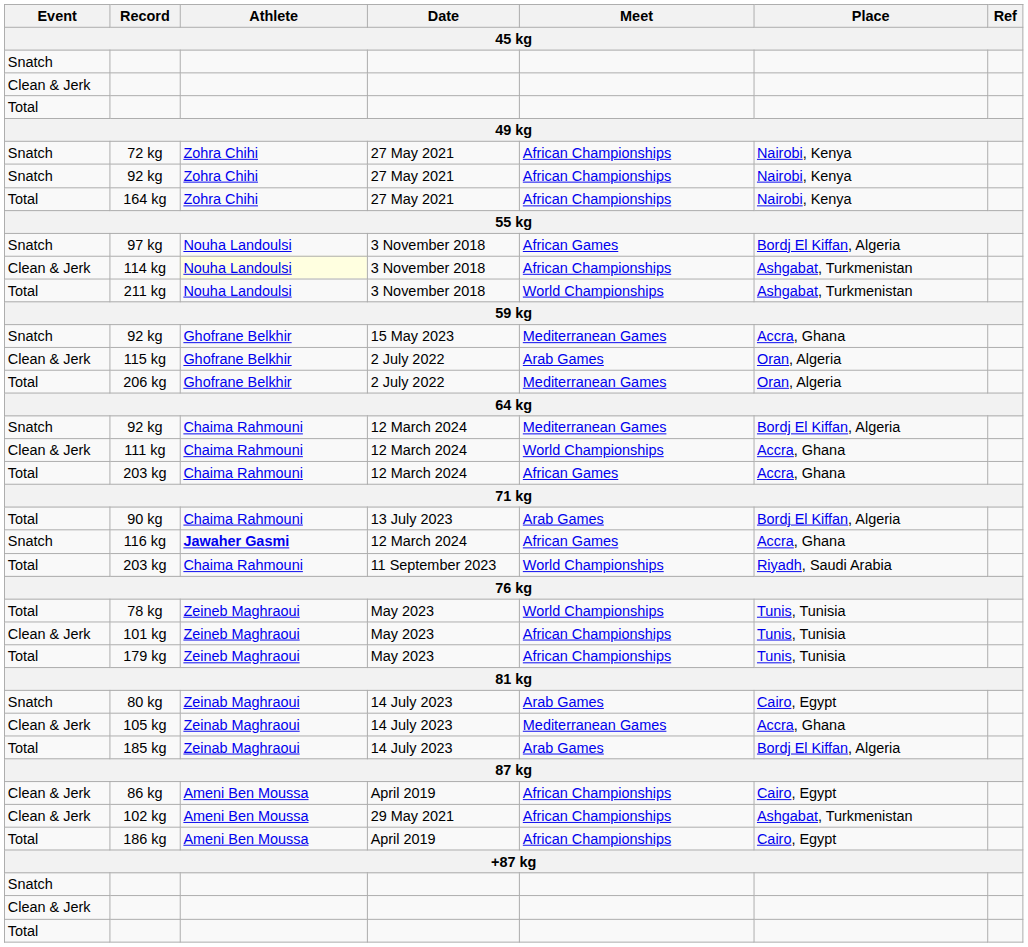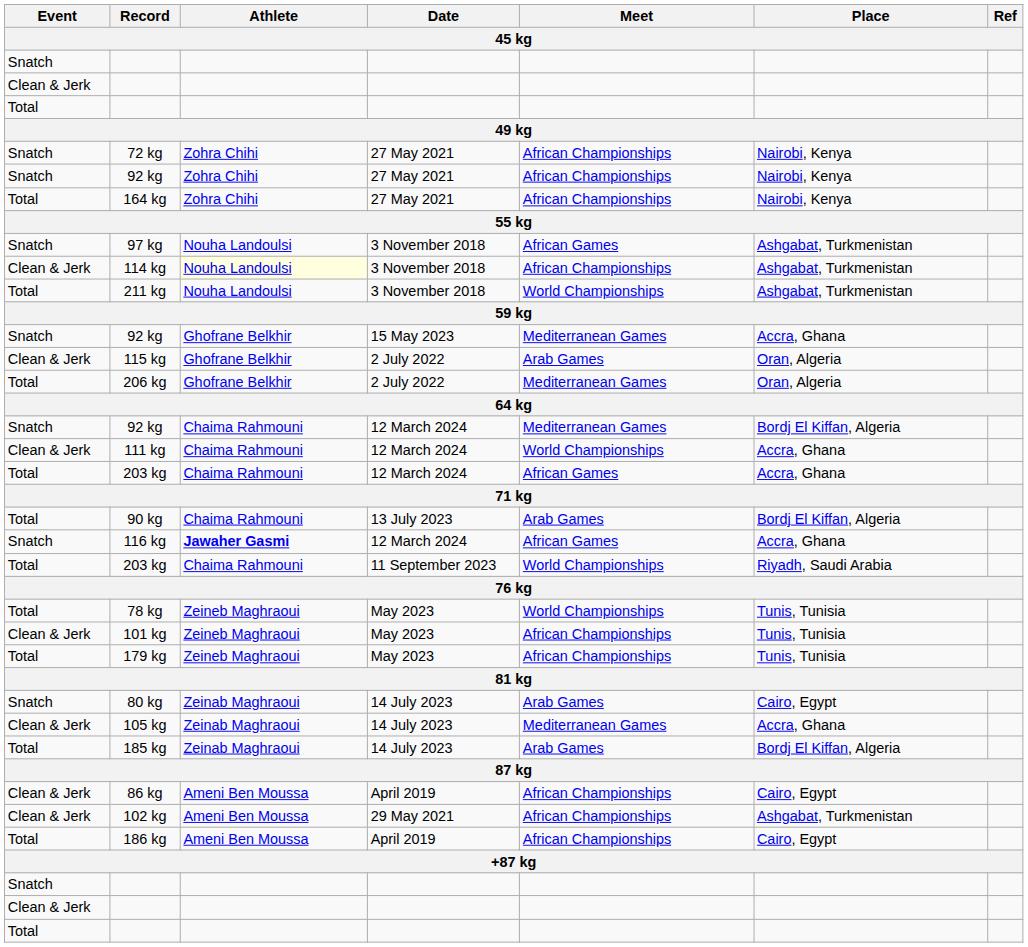 <table class="wikitable" style="font-size:95%;">
 <tr>
 <th width=9%>Event</th>
 <th width=6%>Record</th>
 <th width=16%>Athlete</th>
 <th width=13%>Date</th>
 <th width=20%>Meet</th>
 <th width=20%>Place</th>
 <th width=3%>Ref</th>
 </tr>
 <tr bgcolor="#DDDDDD">
 <th colspan="7">45 kg</th>
 </tr>
 <tr>
 <td>Snatch</td>
 <td align="center"></td>
 <td></td>
 <td></td>
 <td></td>
 <td></td>
 <td></td>
 </tr>
 <tr>
 <td>Clean & Jerk</td>
 <td align="center"></td>
 <td></td>
 <td></td>
 <td></td>
 <td></td>
 <td></td>
 </tr>
 <tr>
 <td>Total</td>
 <td align="center"></td>
 <td></td>
 <td></td>
 <td></td>
 <td></td>
 <td></td>
 </tr>
 <tr bgcolor="#DDDDDD">
 <th colspan="7">49 kg</th>
 </tr>
 <tr>
 <td>Snatch</td>
 <td align="center">72 kg</td>
 <td><a href='#'>Zohra Chihi</a></td>
 <td>27 May 2021</td>
 <td><a href='#'>African Championships</a></td>
 <td><a href='#'>Nairobi</a>, Kenya</td>
 <td></td>
 </tr>
 <tr>
 <td>Snatch</td>
 <td align="center">92 kg</td>
 <td><a href='#'>Zohra Chihi</a></td>
 <td>27 May 2021</td>
 <td><a href='#'>African Championships</a></td>
 <td><a href='#'>Nairobi</a>, Kenya</td>
 <td></td>
 </tr>
 <tr>
 <td>Total</td>
 <td align="center">164 kg</td>
 <td><a href='#'>Zohra Chihi</a></td>
 <td>27 May 2021</td>
 <td><a href='#'>African Championships</a></td>
 <td><a href='#'>Nairobi</a>, Kenya</td>
 <td></td>
 </tr>
 <tr bgcolor="#DDDDDD">
 <th colspan="7">55 kg</th>
 </tr>
 <tr>
 <td>Snatch</td>
 <td align="center">97 kg</td>
 <td><a href='#'>Nouha Landoulsi</a></td>
 <td>3 November 2018</td>
 <td><a href='#'>African Games</a></td>
-<td><a href='#'>Bordj El Kiffan</a>, Algeria</td>
+<td><a href='#'>Ashgabat</a>, Turkmenistan</td>
 <td></td>
 </tr>
 <tr>
 <td>Clean & Jerk</td>
 <td align="center">114 kg</td>
 <td style="background: lightyellow;"><a href='#'>Nouha Landoulsi</a></td>
 <td>3 November 2018</td>
 <td><a href='#'>African Championships</a></td>
 <td><a href='#'>Ashgabat</a>, Turkmenistan</td>
 <td></td>
 </tr>
 <tr>
 <td>Total</td>
 <td align="center">211 kg</td>
 <td><a href='#'>Nouha Landoulsi</a></td>
 <td>3 November 2018</td>
 <td><a href='#'>World Championships</a></td>
 <td><a href='#'>Ashgabat</a>, Turkmenistan</td>
 <td></td>
 </tr>
 <tr bgcolor="#DDDDDD">
 <th colspan="7">59 kg</th>
 </tr>
 <tr>
 <td>Snatch</td>
 <td align="center">92 kg</td>
 <td><a href='#'>Ghofrane Belkhir</a></td>
 <td>15 May 2023</td>
 <td><a href='#'>Mediterranean Games</a></td>
 <td><a href='#'>Accra</a>, Ghana</td>
 <td></td>
 </tr>
 <tr>
 <td>Clean & Jerk</td>
 <td align="center">115 kg</td>
 <td><a href='#'>Ghofrane Belkhir</a></td>
 <td>2 July 2022</td>
 <td><a href='#'>Arab Games</a></td>
 <td><a href='#'>Oran</a>, Algeria</td>
 <td></td>
 </tr>
 <tr>
 <td>Total</td>
 <td align="center">206 kg</td>
 <td><a href='#'>Ghofrane Belkhir</a></td>
 <td>2 July 2022</td>
 <td><a href='#'>Mediterranean Games</a></td>
 <td><a href='#'>Oran</a>, Algeria</td>
 <td></td>
 </tr>
 <tr bgcolor="#DDDDDD">
 <th colspan="7">64 kg</th>
 </tr>
 <tr>
 <td>Snatch</td>
 <td align="center">92 kg</td>
 <td><a href='#'>Chaima Rahmouni</a></td>
 <td>12 March 2024</td>
 <td><a href='#'>Mediterranean Games</a></td>
 <td><a href='#'>Bordj El Kiffan</a>, Algeria</td>
 <td></td>
 </tr>
 <tr>
 <td>Clean & Jerk</td>
 <td align="center">111 kg</td>
 <td><a href='#'>Chaima Rahmouni</a></td>
 <td>12 March 2024</td>
 <td><a href='#'>World Championships</a></td>
 <td><a href='#'>Accra</a>, Ghana</td>
 <td></td>
 </tr>
 <tr>
 <td>Total</td>
 <td align="center">203 kg</td>
 <td><a href='#'>Chaima Rahmouni</a></td>
 <td>12 March 2024</td>
 <td><a href='#'>African Games</a></td>
 <td><a href='#'>Accra</a>, Ghana</td>
 <td></td>
 </tr>
 <tr bgcolor="#DDDDDD">
 <th colspan="7">71 kg</th>
 </tr>
 <tr>
 <td>Total</td>
 <td align="center">90 kg</td>
 <td><a href='#'>Chaima Rahmouni</a></td>
 <td>13 July 2023</td>
 <td><a href='#'>Arab Games</a></td>
 <td><a href='#'>Bordj El Kiffan</a>, Algeria</td>
 <td></td>
 </tr>
 <tr>
 <td>Snatch</td>
 <td align="center">116 kg</td>
 <td><strong><a href='#'>Jawaher Gasmi</a></strong></td>
 <td>12 March 2024</td>
 <td><a href='#'>African Games</a></td>
 <td><a href='#'>Accra</a>, Ghana</td>
 <td></td>
 </tr>
 <tr>
 <td>Total</td>
 <td align="center">203 kg</td>
 <td><a href='#'>Chaima Rahmouni</a></td>
 <td>11 September 2023</td>
 <td><a href='#'>World Championships</a></td>
 <td><a href='#'>Riyadh</a>, Saudi Arabia</td>
 <td></td>
 </tr>
 <tr bgcolor="#DDDDDD">
 <th colspan="7">76 kg</th>
 </tr>
 <tr>
 <td>Total</td>
 <td align="center">78 kg</td>
 <td><a href='#'>Zeineb Maghraoui</a></td>
 <td>May 2023</td>
 <td><a href='#'>World Championships</a></td>
 <td><a href='#'>Tunis</a>, Tunisia</td>
 <td></td>
 </tr>
 <tr>
 <td>Clean & Jerk</td>
 <td align="center">101 kg</td>
 <td><a href='#'>Zeineb Maghraoui</a></td>
 <td>May 2023</td>
 <td><a href='#'>African Championships</a></td>
 <td><a href='#'>Tunis</a>, Tunisia</td>
 <td></td>
 </tr>
 <tr>
 <td>Total</td>
 <td align="center">179 kg</td>
 <td><a href='#'>Zeineb Maghraoui</a></td>
 <td>May 2023</td>
 <td><a href='#'>African Championships</a></td>
 <td><a href='#'>Tunis</a>, Tunisia</td>
 <td></td>
 </tr>
 <tr bgcolor="#DDDDDD">
 <th colspan="7">81 kg</th>
 </tr>
 <tr>
 <td>Snatch</td>
 <td align="center">80 kg</td>
 <td><a href='#'>Zeinab Maghraoui</a></td>
 <td>14 July 2023</td>
 <td><a href='#'>Arab Games</a></td>
 <td><a href='#'>Cairo</a>, Egypt</td>
 <td></td>
 </tr>
 <tr>
 <td>Clean & Jerk</td>
 <td align="center">105 kg</td>
 <td><a href='#'>Zeinab Maghraoui</a></td>
 <td>14 July 2023</td>
 <td><a href='#'>Mediterranean Games</a></td>
 <td><a href='#'>Accra</a>, Ghana</td>
 <td></td>
 </tr>
 <tr>
 <td>Total</td>
 <td align="center">185 kg</td>
 <td><a href='#'>Zeinab Maghraoui</a></td>
 <td>14 July 2023</td>
 <td><a href='#'>Arab Games</a></td>
 <td><a href='#'>Bordj El Kiffan</a>, Algeria</td>
 <td></td>
 </tr>
 <tr bgcolor="#DDDDDD">
 <th colspan="7">87 kg</th>
 </tr>
 <tr>
 <td>Clean & Jerk</td>
 <td align="center">86 kg</td>
 <td><a href='#'>Ameni Ben Moussa</a></td>
 <td>April 2019</td>
 <td><a href='#'>African Championships</a></td>
 <td><a href='#'>Cairo</a>, Egypt</td>
 <td></td>
 </tr>
 <tr>
 <td>Clean & Jerk</td>
 <td align="center">102 kg</td>
 <td><a href='#'>Ameni Ben Moussa</a></td>
 <td>29 May 2021</td>
 <td><a href='#'>African Championships</a></td>
 <td><a href='#'>Ashgabat</a>, Turkmenistan</td>
 <td></td>
 </tr>
 <tr>
 <td>Total</td>
 <td align="center">186 kg</td>
 <td><a href='#'>Ameni Ben Moussa</a></td>
 <td>April 2019</td>
 <td><a href='#'>African Championships</a></td>
 <td><a href='#'>Cairo</a>, Egypt</td>
 <td></td>
 </tr>
 <tr bgcolor="#DDDDDD">
 <th colspan="7">+87 kg</th>
 </tr>
 <tr>
 <td>Snatch</td>
 <td align="center"></td>
 <td></td>
 <td></td>
 <td></td>
 <td></td>
 <td></td>
 </tr>
 <tr>
 <td>Clean & Jerk</td>
 <td align="center"></td>
 <td></td>
 <td></td>
 <td></td>
 <td></td>
 <td></td>
 </tr>
 <tr>
 <td>Total</td>
 <td align="center"></td>
 <td></td>
 <td></td>
 <td></td>
 <td></td>
 <td></td>
 </tr>
 </table>
